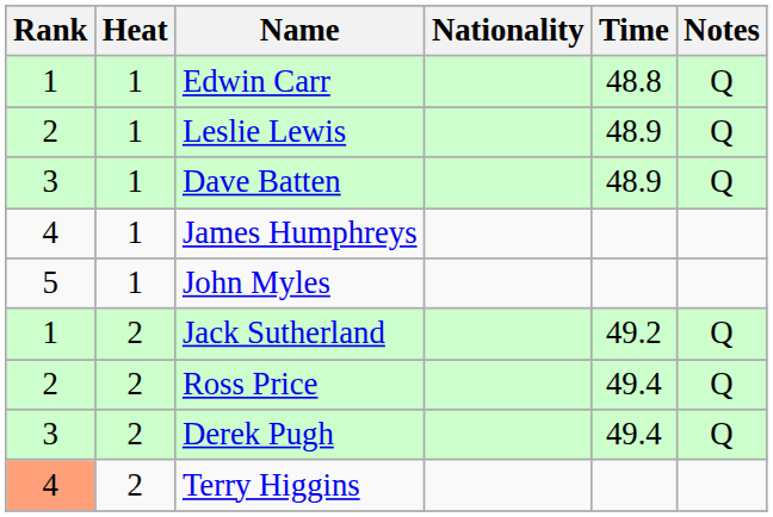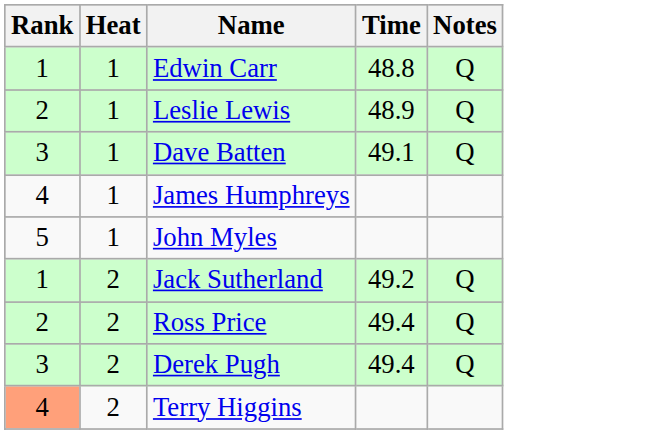 <table class="wikitable sortable" style="text-align:center">
 <tr>
 <th>Rank</th>
 <th>Heat</th>
 <th>Name</th>
-<th>Nationality</th>
 <th>Time</th>
 <th>Notes</th>
 </tr>
 <tr bgcolor=ccffcc>
 <td>1</td>
 <td>1</td>
 <td align=left><a href='#'>Edwin Carr</a></td>
-<td align=left></td>
 <td>48.8</td>
 <td>Q</td>
 </tr>
 <tr bgcolor=ccffcc>
 <td>2</td>
 <td>1</td>
 <td align=left><a href='#'>Leslie Lewis</a></td>
-<td align=left></td>
 <td>48.9</td>
 <td>Q</td>
 </tr>
 <tr bgcolor=ccffcc>
 <td>3</td>
 <td>1</td>
 <td align=left><a href='#'>Dave Batten</a></td>
-<td align=left></td>
-<td>48.9</td>
+<td>49.1</td>
 <td>Q</td>
 </tr>
 <tr>
 <td>4</td>
 <td>1</td>
 <td align=left><a href='#'>James Humphreys</a></td>
-<td align=left></td>
 <td></td>
 <td></td>
 </tr>
 <tr>
 <td>5</td>
 <td>1</td>
 <td align=left><a href='#'>John Myles</a></td>
-<td align=left></td>
 <td></td>
 <td></td>
 </tr>
 <tr bgcolor=ccffcc>
 <td>1</td>
 <td>2</td>
 <td align=left><a href='#'>Jack Sutherland</a></td>
-<td align=left></td>
 <td>49.2</td>
 <td>Q</td>
 </tr>
 <tr bgcolor=ccffcc>
 <td>2</td>
 <td>2</td>
 <td align=left><a href='#'>Ross Price</a></td>
-<td align=left></td>
 <td>49.4</td>
 <td>Q</td>
 </tr>
 <tr bgcolor=ccffcc>
 <td>3</td>
 <td>2</td>
 <td align=left><a href='#'>Derek Pugh</a></td>
-<td align=left></td>
 <td>49.4</td>
 <td>Q</td>
 </tr>
 <tr>
 <td style="background: lightsalmon;">4</td>
 <td>2</td>
 <td align=left><a href='#'>Terry Higgins</a></td>
-<td align=left></td>
 <td></td>
 <td></td>
 </tr>
 </table>
